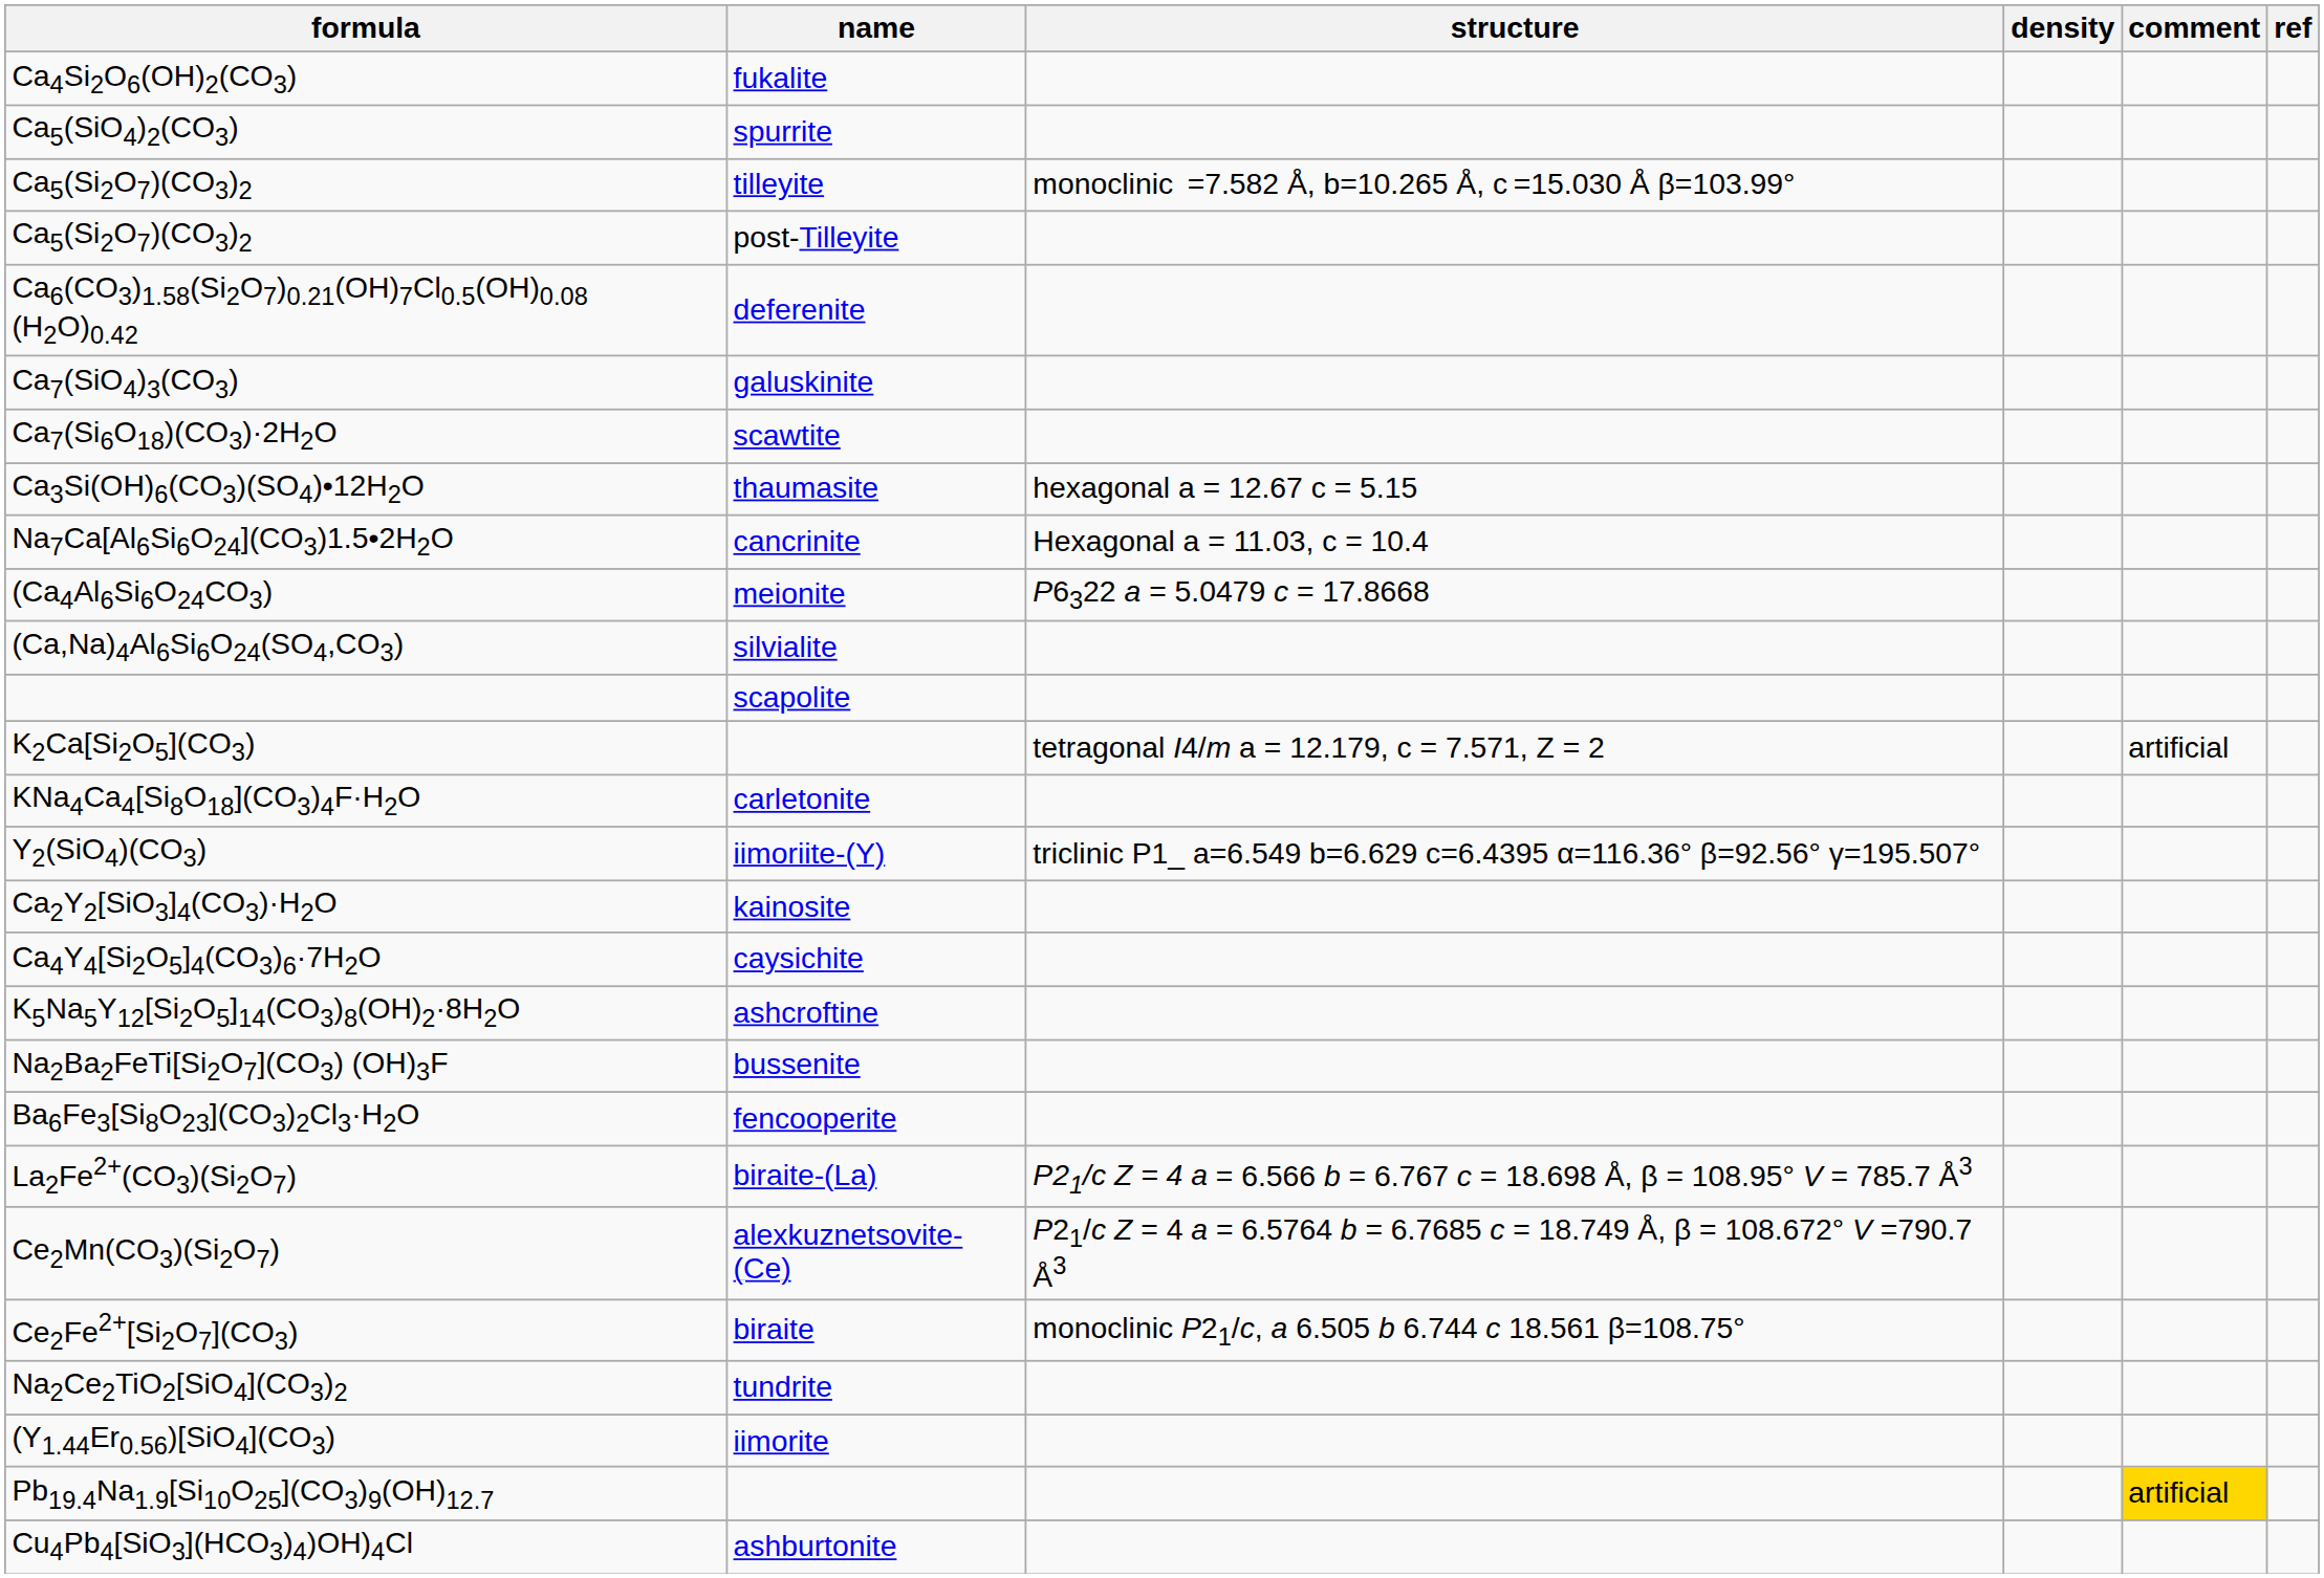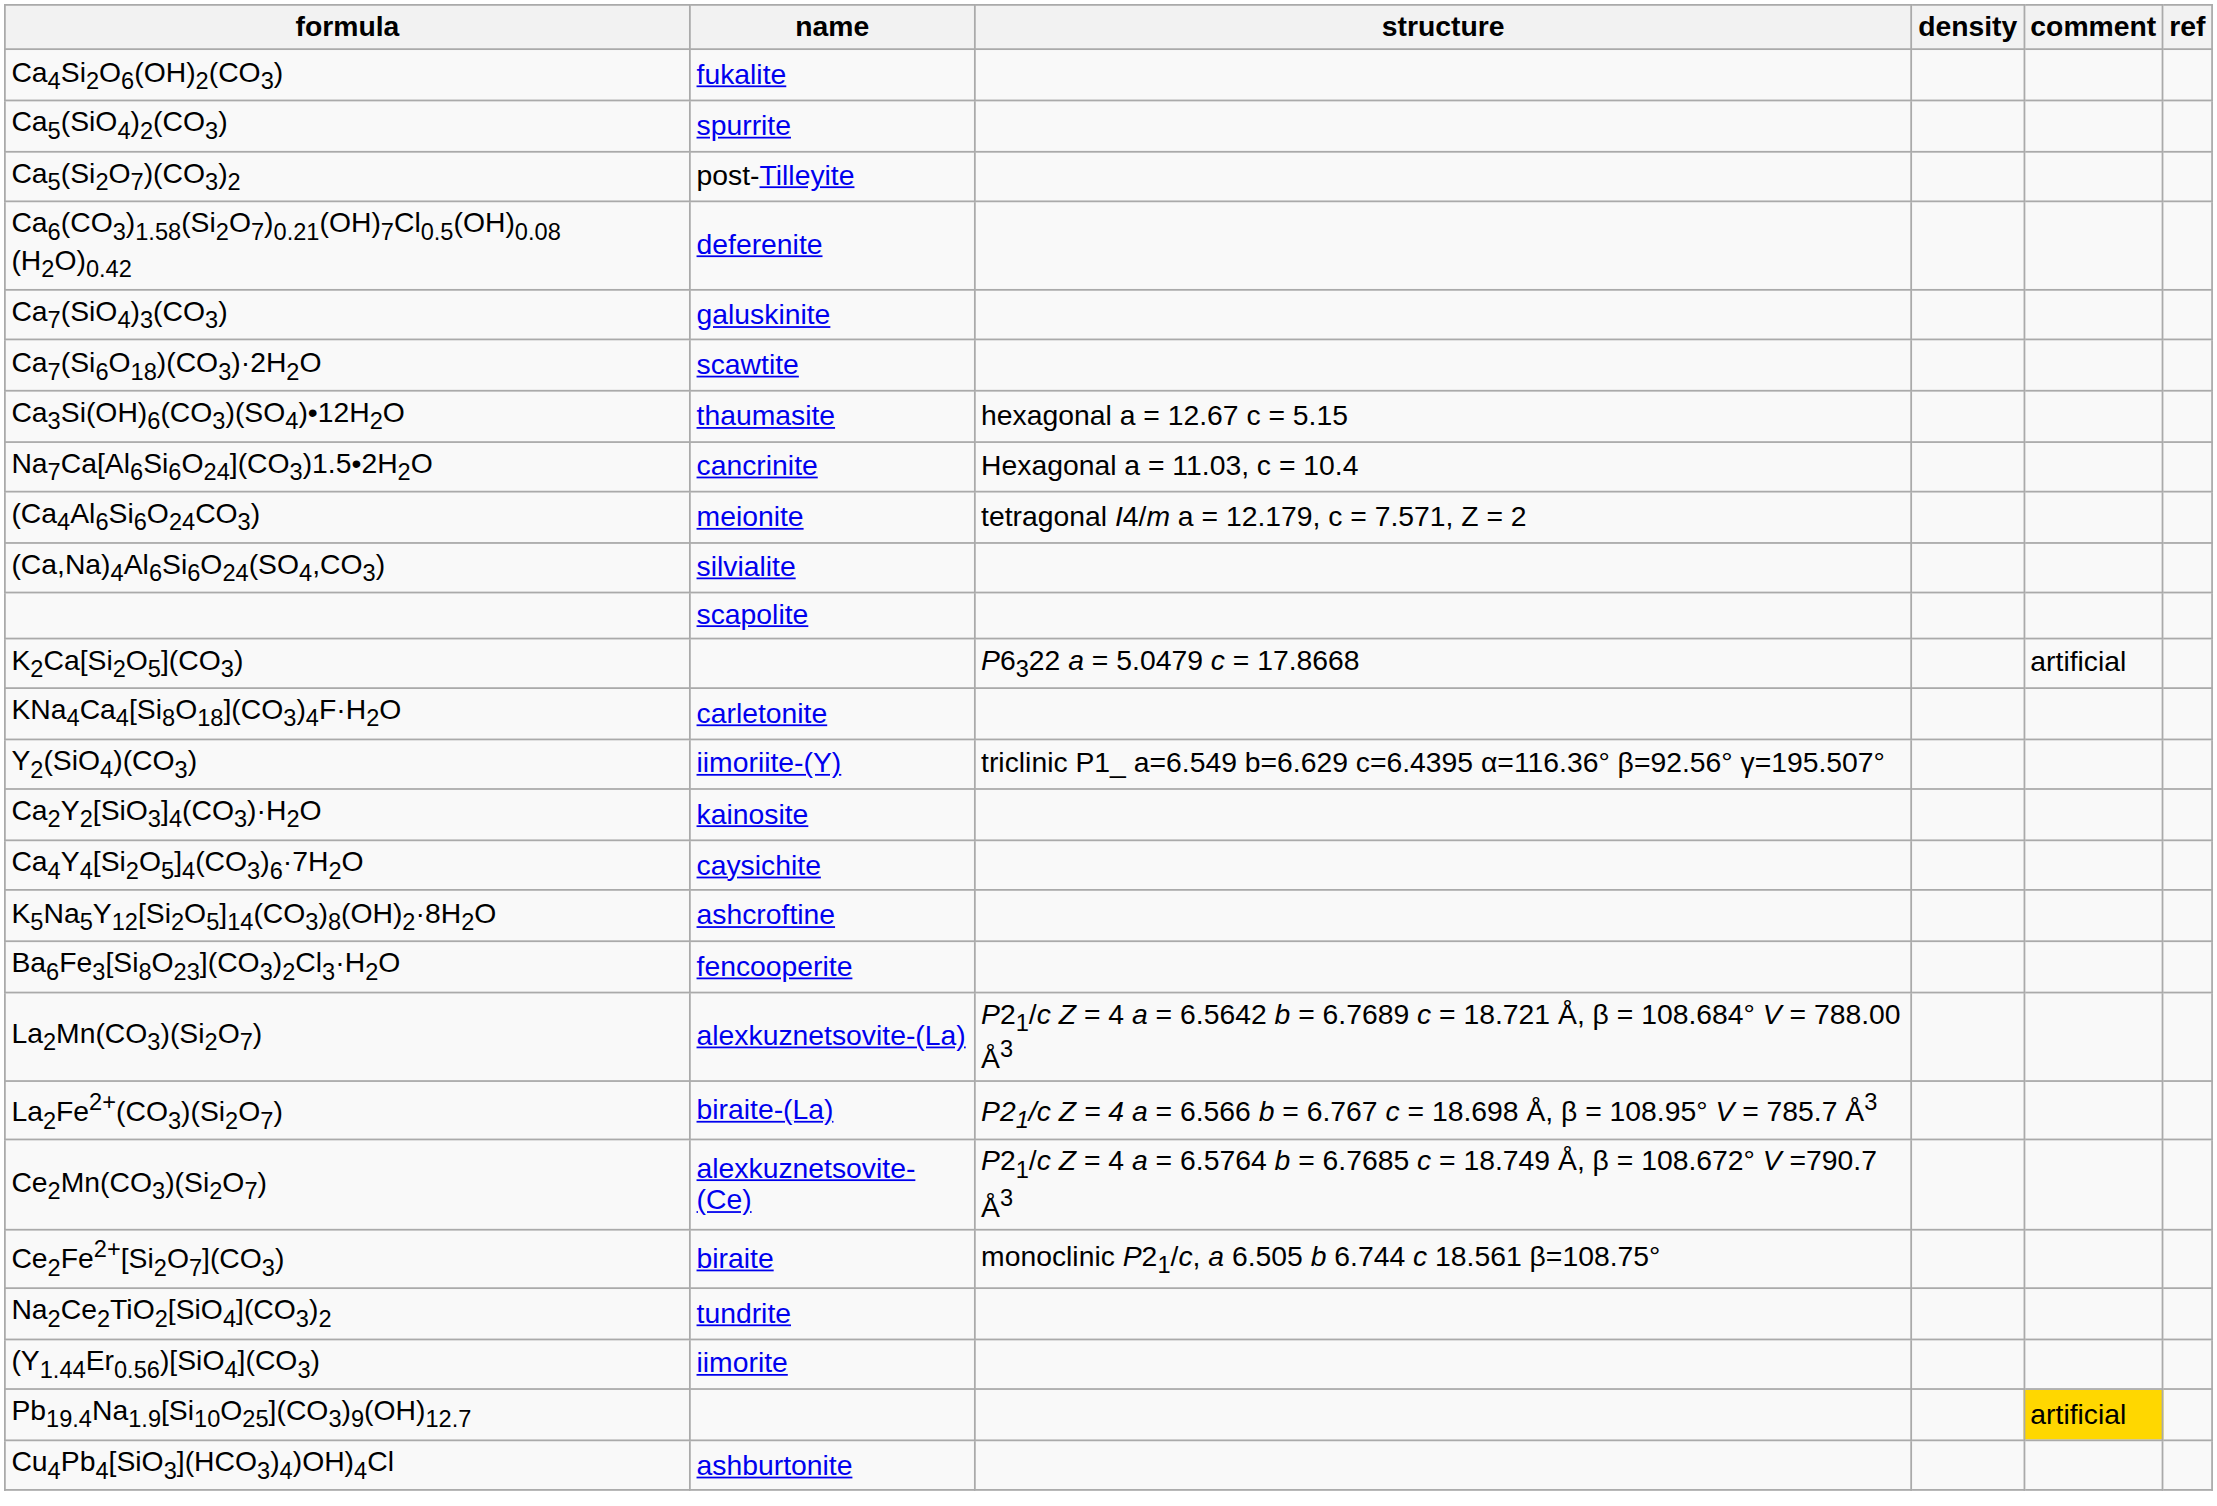 <table class="wikitable">
 <tr>
 <th>formula</th>
 <th>name</th>
 <th>structure</th>
 <th>density</th>
 <th>comment</th>
 <th>ref</th>
 </tr>
 <tr>
 <td>Ca<sub>4</sub>Si<sub>2</sub>O<sub>6</sub>(OH)<sub>2</sub>(CO<sub>3</sub>)</td>
 <td><a href='#'>fukalite</a></td>
 <td></td>
 <td></td>
 <td></td>
 <td></td>
 </tr>
 <tr>
 <td>Ca<sub>5</sub>(SiO<sub>4</sub>)<sub>2</sub>(CO<sub>3</sub>)</td>
 <td><a href='#'>spurrite</a></td>
 <td></td>
-<td></td>
-<td></td>
-<td></td>
-</tr>
-<tr>
-<td>Ca<sub>5</sub>(Si<sub>2</sub>O<sub>7</sub>)(CO<sub>3</sub>)<sub>2</sub></td>
-<td><a href='#'>tilleyite</a></td>
-<td>monoclinic  =7.582 Å, b=10.265 Å, c =15.030 Å  β=103.99°</td>
 <td></td>
 <td></td>
 <td></td>
 </tr>
 <tr>
 <td>Ca<sub>5</sub>(Si<sub>2</sub>O<sub>7</sub>)(CO<sub>3</sub>)<sub>2</sub></td>
 <td>post-<a href='#'>Tilleyite</a></td>
 <td></td>
 <td></td>
 <td></td>
 <td></td>
 </tr>
 <tr>
 <td>Ca<sub>6</sub>(CO<sub>3</sub>)<sub>1.58</sub>(Si<sub>2</sub>O<sub>7</sub>)<sub>0.21</sub>(OH)<sub>7</sub>Cl<sub>0.5</sub>(OH)<sub>0.08</sub> (H<sub>2</sub>O)<sub>0.42</sub></td>
 <td><a href='#'>deferenite</a></td>
 <td></td>
 <td></td>
 <td></td>
 <td></td>
 </tr>
 <tr>
 <td>Ca<sub>7</sub>(SiO<sub>4</sub>)<sub>3</sub>(CO<sub>3</sub>)</td>
 <td><a href='#'>galuskinite</a></td>
 <td></td>
 <td></td>
 <td></td>
 <td></td>
 </tr>
 <tr>
 <td>Ca<sub>7</sub>(Si<sub>6</sub>O<sub>18</sub>)(CO<sub>3</sub>)·2H<sub>2</sub>O</td>
 <td><a href='#'>scawtite</a></td>
 <td></td>
 <td></td>
 <td></td>
 <td></td>
 </tr>
 <tr>
 <td>Ca<sub>3</sub>Si(OH)<sub>6</sub>(CO<sub>3</sub>)(SO<sub>4</sub>)•12H<sub>2</sub>O</td>
 <td><a href='#'>thaumasite</a></td>
 <td>hexagonal a = 12.67 c = 5.15</td>
 <td></td>
 <td></td>
 <td></td>
 </tr>
 <tr>
 <td>Na<sub>7</sub>Ca[Al<sub>6</sub>Si<sub>6</sub>O<sub>24</sub>](CO<sub>3</sub>)1.5•2H<sub>2</sub>O</td>
 <td><a href='#'>cancrinite</a></td>
 <td>Hexagonal a = 11.03, c = 10.4</td>
 <td></td>
 <td></td>
 <td></td>
 </tr>
 <tr>
 <td>(Ca<sub>4</sub>Al<sub>6</sub>Si<sub>6</sub>O<sub>24</sub>CO<sub>3</sub>)</td>
 <td><a href='#'>meionite</a></td>
-<td><em>P</em>6<sub>3</sub>22 <em>a</em> = 5.0479 <em>c</em> = 17.8668</td>
+<td>tetragonal <em>I</em>4/<em>m</em> a = 12.179, c = 7.571, Z = 2</td>
 <td></td>
 <td></td>
 <td></td>
 </tr>
 <tr>
 <td>(Ca,Na)<sub>4</sub>Al<sub>6</sub>Si<sub>6</sub>O<sub>24</sub>(SO<sub>4</sub>,CO<sub>3</sub>)</td>
 <td><a href='#'>silvialite</a></td>
 <td></td>
 <td></td>
 <td></td>
 <td></td>
 </tr>
 <tr>
 <td></td>
 <td><a href='#'>scapolite</a></td>
 <td></td>
 <td></td>
 <td></td>
 <td></td>
 </tr>
 <tr>
 <td>K<sub>2</sub>Ca[Si<sub>2</sub>O<sub>5</sub>](CO<sub>3</sub>)</td>
 <td></td>
-<td>tetragonal <em>I</em>4/<em>m</em> a = 12.179, c = 7.571, Z = 2</td>
+<td><em>P</em>6<sub>3</sub>22 <em>a</em> = 5.0479 <em>c</em> = 17.8668</td>
 <td></td>
 <td>artificial</td>
 <td></td>
 </tr>
 <tr>
 <td>KNa<sub>4</sub>Ca<sub>4</sub>[Si<sub>8</sub>O<sub>18</sub>](CO<sub>3</sub>)<sub>4</sub>F·H<sub>2</sub>O</td>
 <td><a href='#'>carletonite</a></td>
 <td></td>
 <td></td>
 <td></td>
 <td></td>
 </tr>
 <tr>
 <td>Y<sub>2</sub>(SiO<sub>4</sub>)(CO<sub>3</sub>)</td>
 <td><a href='#'>iimoriite-(Y)</a></td>
 <td>triclinic P1_ a=6.549 b=6.629 c=6.4395 α=116.36°  β=92.56° γ=195.507°</td>
 <td></td>
 <td></td>
 <td></td>
 </tr>
 <tr>
 <td>Ca<sub>2</sub>Y<sub>2</sub>[SiO<sub>3</sub>]<sub>4</sub>(CO<sub>3</sub>)·H<sub>2</sub>O</td>
 <td><a href='#'>kainosite</a></td>
 <td></td>
 <td></td>
 <td></td>
 <td></td>
 </tr>
 <tr>
 <td>Ca<sub>4</sub>Y<sub>4</sub>[Si<sub>2</sub>O<sub>5</sub>]<sub>4</sub>(CO<sub>3</sub>)<sub>6</sub>·7H<sub>2</sub>O</td>
 <td><a href='#'>caysichite</a></td>
 <td></td>
 <td></td>
 <td></td>
 <td></td>
 </tr>
 <tr>
 <td>K<sub>5</sub>Na<sub>5</sub>Y<sub>12</sub>[Si<sub>2</sub>O<sub>5</sub>]<sub>14</sub>(CO<sub>3</sub>)<sub>8</sub>(OH)<sub>2</sub>·8H<sub>2</sub>O</td>
 <td><a href='#'>ashcroftine</a></td>
 <td></td>
 <td></td>
 <td></td>
 <td></td>
 </tr>
 <tr>
-<td>Na<sub>2</sub>Ba<sub>2</sub>FeTi[Si<sub>2</sub>O<sub>7</sub>](CO<sub>3</sub>) (OH)<sub>3</sub>F</td>
-<td><a href='#'>bussenite</a></td>
+<td>Ba<sub>6</sub>Fe<sub>3</sub>[Si<sub>8</sub>O<sub>23</sub>](CO<sub>3</sub>)<sub>2</sub>Cl<sub>3</sub>·H<sub>2</sub>O</td>
+<td><a href='#'>fencooperite</a></td>
 <td></td>
 <td></td>
 <td></td>
 <td></td>
 </tr>
 <tr>
-<td>Ba<sub>6</sub>Fe<sub>3</sub>[Si<sub>8</sub>O<sub>23</sub>](CO<sub>3</sub>)<sub>2</sub>Cl<sub>3</sub>·H<sub>2</sub>O</td>
-<td><a href='#'>fencooperite</a></td>
-<td></td>
+<td>La<sub>2</sub>Mn(CO<sub>3</sub>)(Si<sub>2</sub>O<sub>7</sub>)</td>
+<td><a href='#'>alexkuznetsovite-(La)</a></td>
+<td><em>P</em>2<sub>1</sub>/<em>c</em> <em>Z</em> = 4 <em>a</em> = 6.5642 <em>b</em> = 6.7689 <em>c</em> = 18.721 Å, β = 108.684° <em>V</em> = 788.00 Å<sup>3</sup></td>
 <td></td>
 <td></td>
 <td></td>
 </tr>
 <tr>
 <td>La<sub>2</sub>Fe<sup>2+</sup>(CO<sub>3</sub>)(Si<sub>2</sub>O<sub>7</sub>)</td>
 <td><a href='#'>biraite-(La)</a></td>
 <td><em>P2<sub>1</sub>/c Z = 4 a</em> = 6.566 <em>b</em> = 6.767 <em>c</em> = 18.698 Å, β = 108.95° <em>V</em> = 785.7 Å<sup>3</sup></td>
 <td></td>
 <td></td>
 <td></td>
 </tr>
 <tr>
 <td>Ce<sub>2</sub>Mn(CO<sub>3</sub>)(Si<sub>2</sub>O<sub>7</sub>)</td>
 <td><a href='#'>alexkuznetsovite-(Ce)</a></td>
 <td><em>P</em>2<sub>1</sub>/<em>c</em> <em>Z</em> = 4 <em>a</em> = 6.5764 <em>b</em> = 6.7685 <em>c</em> = 18.749 Å, β = 108.672° <em>V</em> =790.7 Å<sup>3</sup></td>
 <td></td>
 <td></td>
 <td></td>
 </tr>
 <tr>
 <td>Ce<sub>2</sub>Fe<sup>2+</sup>[Si<sub>2</sub>O<sub>7</sub>](CO<sub>3</sub>)</td>
 <td><a href='#'>biraite</a></td>
 <td>monoclinic <em>P</em>2<sub>1</sub>/<em>c</em>, <em>a</em> 6.505 <em>b</em> 6.744 <em>c</em> 18.561 β=108.75°</td>
 <td></td>
 <td></td>
 <td></td>
 </tr>
 <tr>
 <td>Na<sub>2</sub>Ce<sub>2</sub>TiO<sub>2</sub>[SiO<sub>4</sub>](CO<sub>3</sub>)<sub>2</sub></td>
 <td><a href='#'>tundrite</a></td>
 <td></td>
 <td></td>
 <td></td>
 <td></td>
 </tr>
 <tr>
 <td>(Y<sub>1.44</sub>Er<sub>0.56</sub>)[SiO<sub>4</sub>](CO<sub>3</sub>)</td>
 <td><a href='#'>iimorite</a></td>
 <td></td>
 <td></td>
 <td></td>
 <td></td>
 </tr>
 <tr>
 <td>Pb<sub>19.4</sub>Na<sub>1.9</sub>[Si<sub>10</sub>O<sub>25</sub>](CO<sub>3</sub>)<sub>9</sub>(OH)<sub>12.7</sub></td>
 <td></td>
 <td></td>
 <td></td>
 <td style="background: gold;">artificial</td>
 <td></td>
 </tr>
 <tr>
 <td>Cu<sub>4</sub>Pb<sub>4</sub>[SiO<sub>3</sub>](HCO<sub>3</sub>)<sub>4</sub>)OH)<sub>4</sub>Cl</td>
 <td><a href='#'>ashburtonite</a></td>
 <td></td>
 <td></td>
 <td></td>
 <td></td>
 </tr>
 </table>
